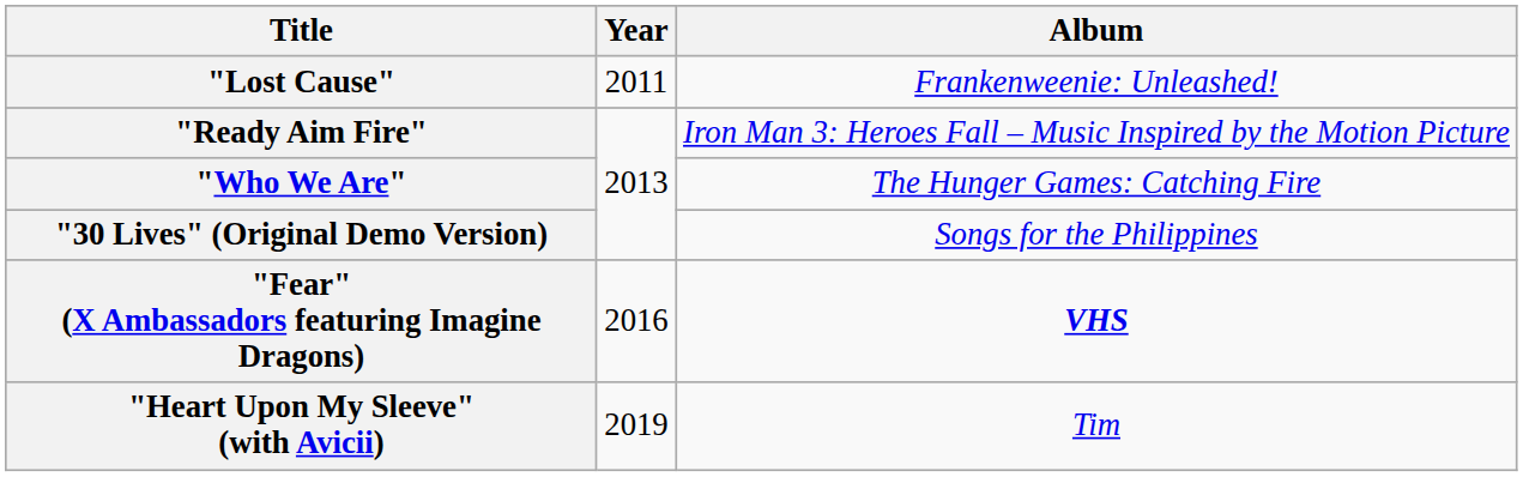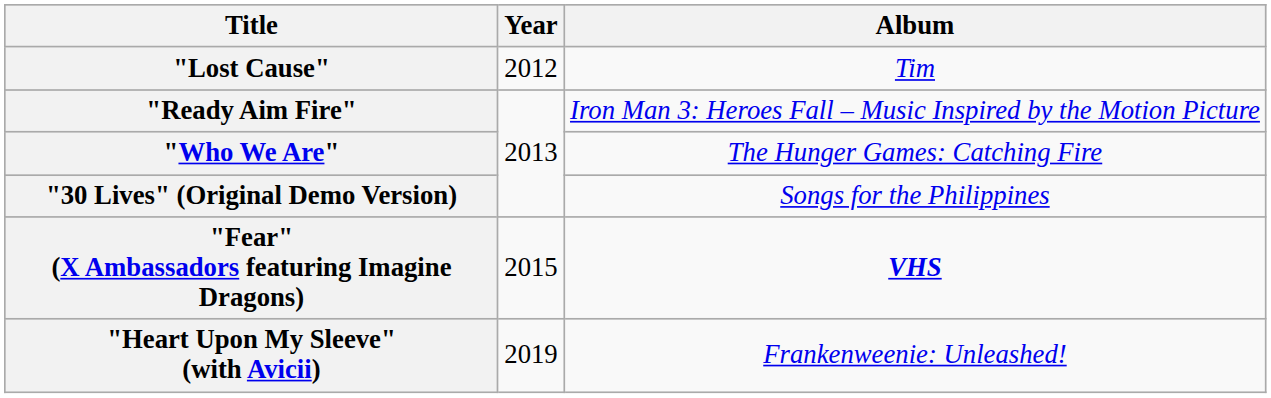 <table class="wikitable plainrowheaders" style="text-align:center;">
 <tr>
 <th scope="col" style="width:18em;">Title</th>
 <th scope="col">Year</th>
 <th scope="col">Album</th>
 </tr>
 <tr>
 <th scope="row">"Lost Cause"</th>
-<td>2011</td>
-<td><em><a href='#'>Frankenweenie: Unleashed!</a></em></td>
+<td>2012</td>
+<td><em><a href='#'>Tim</a></em></td>
 </tr>
 <tr>
 <th scope="row">"Ready Aim Fire"</th>
 <td rowspan="3">2013</td>
 <td><em><a href='#'>Iron Man 3: Heroes Fall – Music Inspired by the Motion Picture</a></em></td>
 </tr>
 <tr>
 <th scope="row">"<a href='#'>Who We Are</a>"</th>
 <td><a href='#'><em>The Hunger Games: Catching Fire</em></a></td>
 </tr>
 <tr>
 <th scope="row">"30 Lives" (Original Demo Version)</th>
 <td><em><a href='#'>Songs for the Philippines</a></em></td>
 </tr>
 <tr>
 <th scope="row">"Fear"<br><span>(<a href='#'>X Ambassadors</a> featuring Imagine Dragons)</span></th>
-<td>2016</td>
+<td>2015</td>
 <td><strong><em><a href='#'>VHS</a></em></strong></td>
 </tr>
 <tr>
 <th scope="row">"Heart Upon My Sleeve"<br><span>(with <a href='#'>Avicii</a>)</span></th>
 <td>2019</td>
-<td><em><a href='#'>Tim</a></em></td>
+<td><em><a href='#'>Frankenweenie: Unleashed!</a></em></td>
 </tr>
 </table>
